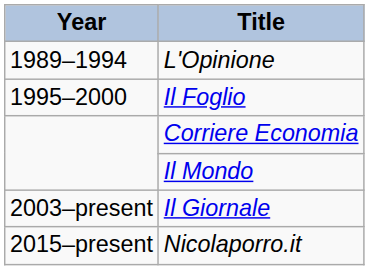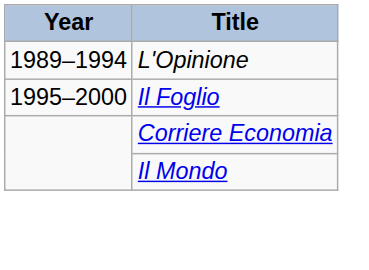 <table class="wikitable" border="2" cellpadding="4">
 <tr>
 <th style="background:#B0C4DE;">Year</th>
 <th style="background:#B0C4DE;">Title</th>
 </tr>
 <tr>
 <td>1989–1994</td>
 <td><em>L'Opinione</em></td>
 </tr>
 <tr>
 <td>1995–2000</td>
 <td><em><a href='#'>Il Foglio</a></em></td>
 </tr>
 <tr>
 <td rowspan="2"></td>
 <td><em><a href='#'>Corriere Economia</a></em></td>
 </tr>
 <tr>
 <td><em><a href='#'>Il Mondo</a></em></td>
 </tr>
-<tr>
-<td>2003–present</td>
-<td><em><a href='#'>Il Giornale</a></em></td>
-</tr>
-<tr>
-<td>2015–present</td>
-<td><em>Nicolaporro.it</em></td>
-</tr>
 </table>
